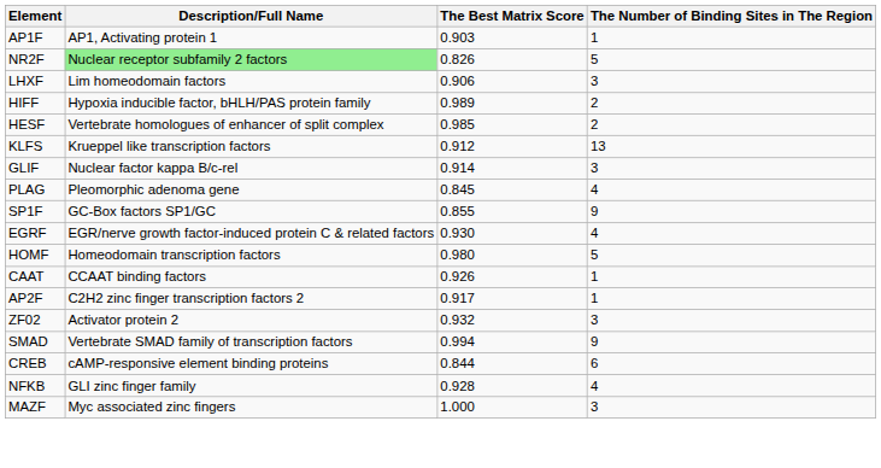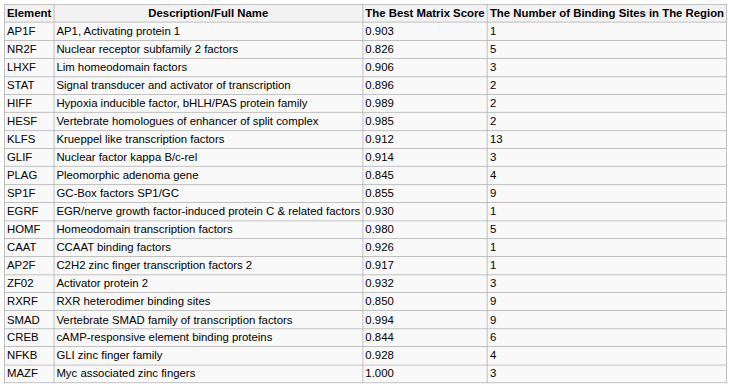 <table class="wikitable">
 <tr>
 <th>Element</th>
 <th>Description/Full Name</th>
 <th>The Best Matrix Score</th>
 <th>The Number of Binding Sites in The Region</th>
 </tr>
 <tr>
 <td>AP1F</td>
 <td>AP1, Activating protein 1</td>
 <td>0.903</td>
 <td>1</td>
 </tr>
 <tr>
 <td>NR2F</td>
-<td style="background: lightgreen;">Nuclear receptor subfamily 2 factors</td>
+<td>Nuclear receptor subfamily 2 factors</td>
 <td>0.826</td>
 <td>5</td>
 </tr>
 <tr>
 <td>LHXF</td>
 <td>Lim homeodomain factors</td>
 <td>0.906</td>
 <td>3</td>
+</tr>
+<tr>
+<td>STAT</td>
+<td>Signal transducer and activator of transcription</td>
+<td>0.896</td>
+<td>2</td>
 </tr>
 <tr>
 <td>HIFF</td>
 <td>Hypoxia inducible factor, bHLH/PAS protein family</td>
 <td>0.989</td>
 <td>2</td>
 </tr>
 <tr>
 <td>HESF</td>
 <td>Vertebrate homologues of enhancer of split complex</td>
 <td>0.985</td>
 <td>2</td>
 </tr>
 <tr>
 <td>KLFS</td>
 <td>Krueppel like transcription factors</td>
 <td>0.912</td>
 <td>13</td>
 </tr>
 <tr>
 <td>GLIF</td>
 <td>Nuclear factor kappa B/c-rel</td>
 <td>0.914</td>
 <td>3</td>
 </tr>
 <tr>
 <td>PLAG</td>
 <td>Pleomorphic adenoma gene</td>
 <td>0.845</td>
 <td>4</td>
 </tr>
 <tr>
 <td>SP1F</td>
 <td>GC-Box factors SP1/GC</td>
 <td>0.855</td>
 <td>9</td>
 </tr>
 <tr>
 <td>EGRF</td>
 <td>EGR/nerve growth factor-induced protein C & related factors</td>
 <td>0.930</td>
-<td>4</td>
+<td>1</td>
 </tr>
 <tr>
 <td>HOMF</td>
 <td>Homeodomain transcription factors</td>
 <td>0.980</td>
 <td>5</td>
 </tr>
 <tr>
 <td>CAAT</td>
 <td>CCAAT binding factors</td>
 <td>0.926</td>
 <td>1</td>
 </tr>
 <tr>
 <td>AP2F</td>
 <td>C2H2 zinc finger transcription factors 2</td>
 <td>0.917</td>
 <td>1</td>
 </tr>
 <tr>
 <td>ZF02</td>
 <td>Activator protein 2</td>
 <td>0.932</td>
 <td>3</td>
 </tr>
 <tr>
+<td>RXRF</td>
+<td>RXR heterodimer binding sites</td>
+<td>0.850</td>
+<td>9</td>
+</tr>
+<tr>
 <td>SMAD</td>
 <td>Vertebrate SMAD family of transcription factors</td>
 <td>0.994</td>
 <td>9</td>
 </tr>
 <tr>
 <td>CREB</td>
 <td>cAMP-responsive element binding proteins</td>
 <td>0.844</td>
 <td>6</td>
 </tr>
 <tr>
 <td>NFKB</td>
 <td>GLI zinc finger family</td>
 <td>0.928</td>
 <td>4</td>
 </tr>
 <tr>
 <td>MAZF</td>
 <td>Myc associated zinc fingers</td>
 <td>1.000</td>
 <td>3</td>
 </tr>
 </table>
